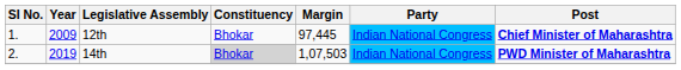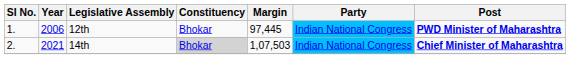 <table class ="wikitable">
 <tr>
 <th>SI No.</th>
 <th>Year</th>
 <th>Legislative Assembly</th>
 <th>Constituency</th>
 <th>Margin</th>
 <th>Party</th>
 <th>Post</th>
 </tr>
 <tr>
 <td>1.</td>
-<td><a href='#'>2009</a></td>
+<td><a href='#'>2006</a></td>
 <td>12th</td>
 <td><a href='#'>Bhokar</a></td>
 <td>97,445</td>
 <td bgcolor=#00BFFF><a href='#'>Indian National Congress</a></td>
-<td><strong><a href='#'>Chief Minister of Maharashtra</a></strong></td>
+<td><strong><a href='#'>PWD Minister of Maharashtra</a></strong></td>
 </tr>
 <tr>
 <td>2.</td>
-<td><a href='#'>2019</a></td>
+<td><a href='#'>2021</a></td>
 <td>14th</td>
 <td style="background: lightgrey;"><a href='#'>Bhokar</a></td>
 <td>1,07,503</td>
 <td bgcolor=#00BFFF><a href='#'>Indian National Congress</a></td>
-<td><strong><a href='#'>PWD Minister of Maharashtra</a></strong></td>
+<td><strong><a href='#'>Chief Minister of Maharashtra</a></strong></td>
 </tr>
 <tr>
 </tr>
 </table>
